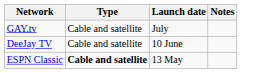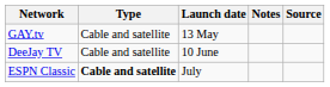 <table class="wikitable sortable">
 <tr>
 <th>Network</th>
 <th>Type</th>
 <th>Launch date</th>
 <th>Notes</th>
+<th>Source</th>
 </tr>
 <tr>
 <td><a href='#'>GAY.tv</a></td>
 <td>Cable and satellite</td>
-<td>July</td>
+<td>13 May</td>
+<td></td>
 <td></td>
 </tr>
 <tr>
 <td><a href='#'>DeeJay TV</a></td>
 <td>Cable and satellite</td>
 <td>10 June</td>
 <td></td>
+<td></td>
 </tr>
 <tr>
 <td><a href='#'>ESPN Classic</a></td>
 <td><strong>Cable and satellite</strong></td>
-<td>13 May</td>
+<td>July</td>
+<td></td>
 <td></td>
 </tr>
 </table>
